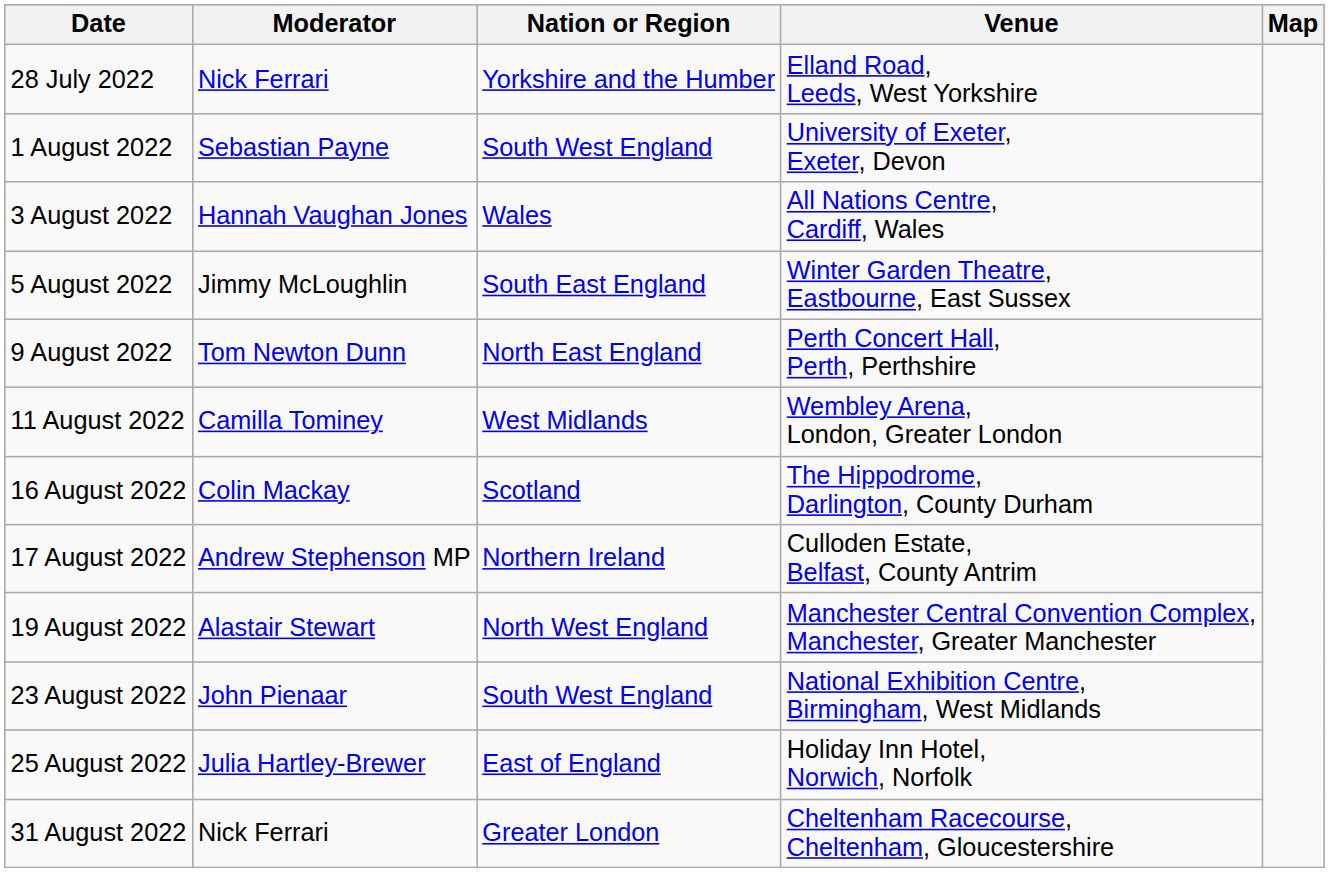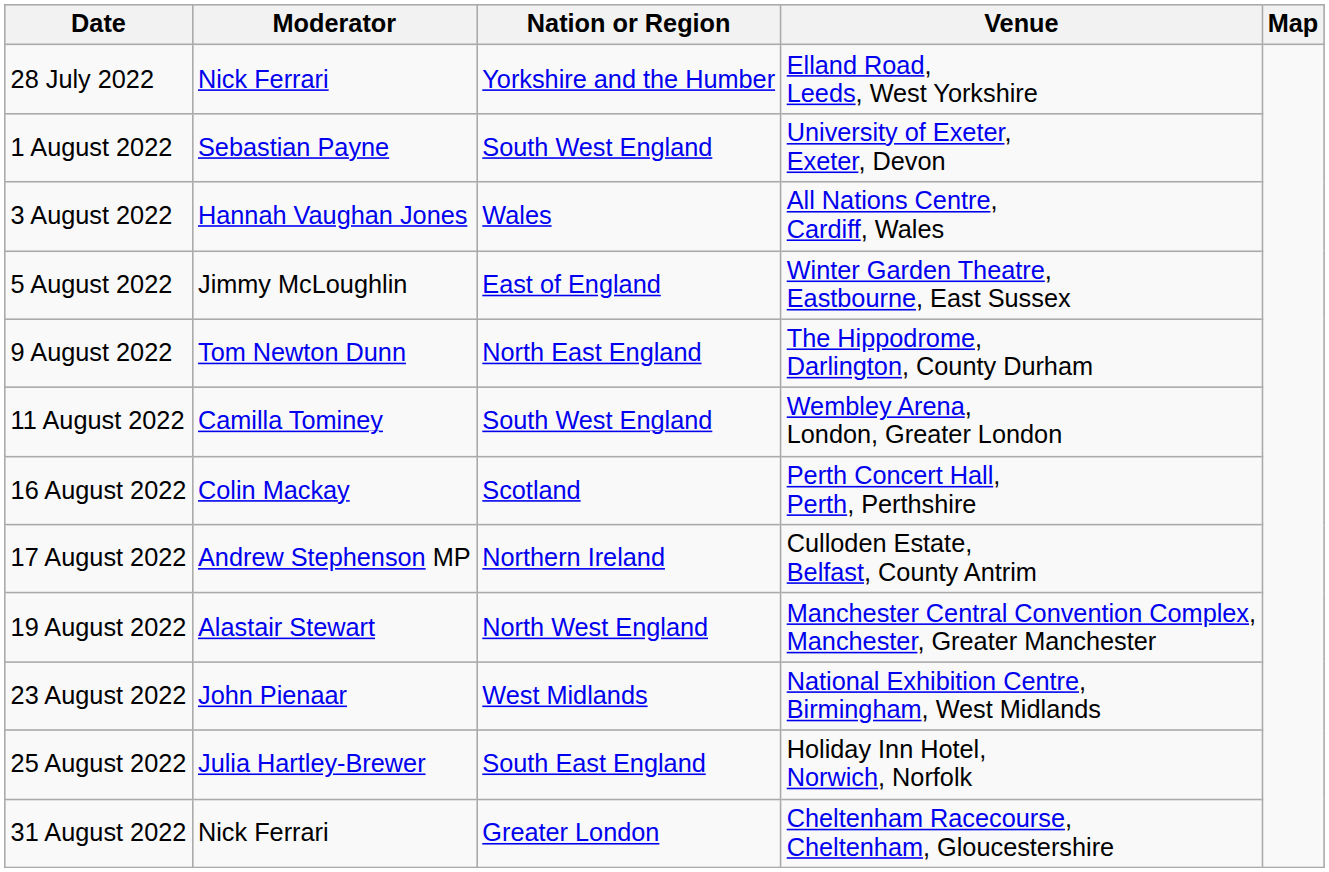 <table class="wikitable">
 <tr>
 <th>Date</th>
 <th>Moderator</th>
 <th>Nation or Region</th>
 <th>Venue</th>
 <th>Map</th>
 </tr>
 <tr>
 <td>28 July 2022</td>
 <td><a href='#'>Nick Ferrari</a></td>
 <td><a href='#'>Yorkshire and the Humber</a></td>
 <td><a href='#'>Elland Road</a>,<br><a href='#'>Leeds</a>, West Yorkshire</td>
 <td rowspan=12></td>
 </tr>
 <tr>
 <td>1 August 2022</td>
 <td><a href='#'>Sebastian Payne</a></td>
 <td><a href='#'>South West England</a></td>
 <td><a href='#'>University of Exeter</a>,<br><a href='#'>Exeter</a>, Devon</td>
 </tr>
 <tr>
 <td>3 August 2022</td>
 <td><a href='#'>Hannah Vaughan Jones</a></td>
 <td><a href='#'>Wales</a></td>
 <td><a href='#'>All Nations Centre</a>,<br><a href='#'>Cardiff</a>, Wales</td>
 </tr>
 <tr>
 <td>5 August 2022</td>
 <td>Jimmy McLoughlin</td>
-<td><a href='#'>South East England</a></td>
+<td><a href='#'>East of England</a></td>
 <td><a href='#'>Winter Garden Theatre</a>,<br><a href='#'>Eastbourne</a>, East Sussex</td>
 </tr>
 <tr>
 <td>9 August 2022</td>
 <td><a href='#'>Tom Newton Dunn</a></td>
 <td><a href='#'>North East England</a></td>
-<td><a href='#'>Perth Concert Hall</a>,<br><a href='#'>Perth</a>, Perthshire</td>
+<td><a href='#'>The Hippodrome</a>,<br><a href='#'>Darlington</a>, County Durham</td>
 </tr>
 <tr>
 <td>11 August 2022</td>
 <td><a href='#'>Camilla Tominey</a></td>
-<td><a href='#'>West Midlands</a></td>
+<td><a href='#'>South West England</a></td>
 <td><a href='#'>Wembley Arena</a>,<br>London, Greater London</td>
 </tr>
 <tr>
 <td>16 August 2022</td>
 <td><a href='#'>Colin Mackay</a></td>
 <td><a href='#'>Scotland</a></td>
-<td><a href='#'>The Hippodrome</a>,<br><a href='#'>Darlington</a>, County Durham</td>
+<td><a href='#'>Perth Concert Hall</a>,<br><a href='#'>Perth</a>, Perthshire</td>
 </tr>
 <tr>
 <td>17 August 2022</td>
 <td><a href='#'>Andrew Stephenson</a> MP</td>
 <td><a href='#'>Northern Ireland</a></td>
 <td>Culloden Estate,<br><a href='#'>Belfast</a>, County Antrim</td>
 </tr>
 <tr>
 <td>19 August 2022</td>
 <td><a href='#'>Alastair Stewart</a></td>
 <td><a href='#'>North West England</a></td>
 <td><a href='#'>Manchester Central Convention Complex</a>,<br><a href='#'>Manchester</a>, Greater Manchester</td>
 </tr>
 <tr>
 <td>23 August 2022</td>
 <td><a href='#'>John Pienaar</a></td>
-<td><a href='#'>South West England</a></td>
+<td><a href='#'>West Midlands</a></td>
 <td><a href='#'>National Exhibition Centre</a>,<br><a href='#'>Birmingham</a>, West Midlands</td>
 </tr>
 <tr>
 <td>25 August 2022</td>
 <td><a href='#'>Julia Hartley-Brewer</a></td>
-<td><a href='#'>East of England</a></td>
+<td><a href='#'>South East England</a></td>
 <td>Holiday Inn Hotel,<br><a href='#'>Norwich</a>, Norfolk</td>
 </tr>
 <tr>
 <td>31 August 2022</td>
 <td>Nick Ferrari</td>
 <td><a href='#'>Greater London</a></td>
 <td><a href='#'>Cheltenham Racecourse</a>,<br><a href='#'>Cheltenham</a>, Gloucestershire</td>
 </tr>
 </table>
